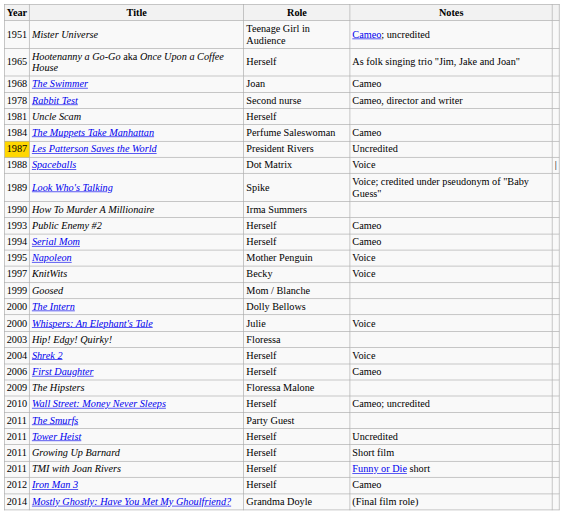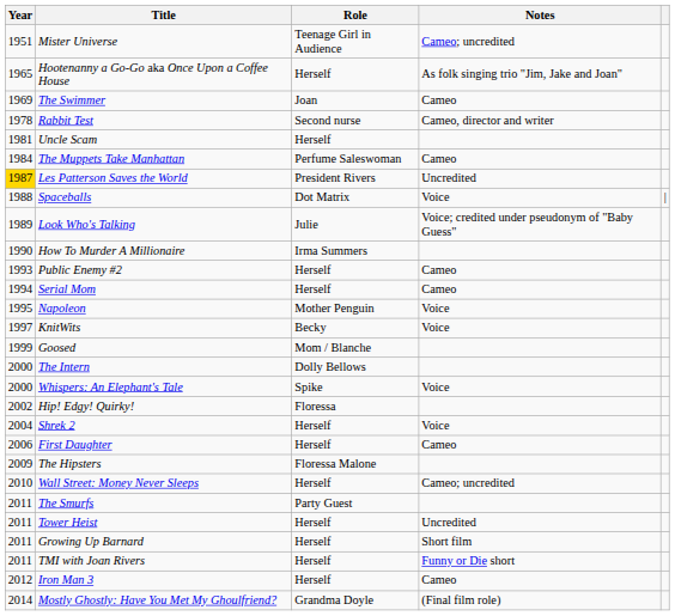 <table class="wikitable sortable">
 <tr>
 <th>Year</th>
 <th>Title</th>
 <th>Role</th>
 <th>Notes</th>
 <th class="unsortable"></th>
 </tr>
 <tr>
 <td>1951</td>
 <td><em>Mister Universe</em></td>
 <td>Teenage Girl in Audience</td>
 <td><a href='#'>Cameo</a>; uncredited</td>
 <td align=center></td>
 </tr>
 <tr>
 <td>1965</td>
 <td><em>Hootenanny a Go-Go</em> aka <em>Once Upon a Coffee House</em></td>
 <td>Herself</td>
 <td>As folk singing trio "Jim, Jake and Joan"</td>
 <td align=center></td>
 </tr>
 <tr>
-<td>1968</td>
+<td>1969</td>
 <td><em><a href='#'>The Swimmer</a></em></td>
 <td>Joan</td>
 <td>Cameo</td>
 <td align=center></td>
 </tr>
 <tr>
 <td>1978</td>
 <td><em><a href='#'>Rabbit Test</a></em></td>
 <td>Second nurse</td>
 <td>Cameo, director and writer</td>
 <td align=center></td>
 </tr>
 <tr>
 <td>1981</td>
 <td><em>Uncle Scam</em></td>
 <td>Herself</td>
 <td></td>
 <td align=center></td>
 </tr>
 <tr>
 <td>1984</td>
 <td><em><a href='#'>The Muppets Take Manhattan</a></em></td>
 <td>Perfume Saleswoman</td>
 <td>Cameo</td>
 <td align=center></td>
 </tr>
 <tr>
 <td style="background: gold;">1987</td>
 <td><em><a href='#'>Les Patterson Saves the World</a></em></td>
 <td>President Rivers</td>
 <td>Uncredited</td>
 <td align=center></td>
 </tr>
 <tr>
 <td>1988</td>
 <td><em><a href='#'>Spaceballs</a></em></td>
 <td>Dot Matrix</td>
 <td>Voice</td>
 <td align=center>|</td>
 </tr>
 <tr>
 <td>1989</td>
 <td><em><a href='#'>Look Who's Talking</a></em></td>
-<td>Spike</td>
+<td>Julie</td>
 <td>Voice; credited under pseudonym of "Baby Guess"</td>
 <td align=center></td>
 </tr>
 <tr>
 <td>1990</td>
 <td><em>How To Murder A Millionaire</em></td>
 <td>Irma Summers</td>
 <td align=center></td>
 <td align=center></td>
 </tr>
 <tr>
 <td>1993</td>
 <td><em>Public Enemy #2</em></td>
 <td>Herself</td>
 <td>Cameo</td>
 <td align=center></td>
 </tr>
 <tr>
 <td>1994</td>
 <td><em><a href='#'>Serial Mom</a></em></td>
 <td>Herself</td>
 <td>Cameo</td>
 <td align=center></td>
 </tr>
 <tr>
 <td>1995</td>
 <td><em><a href='#'>Napoleon</a></em></td>
 <td>Mother Penguin</td>
 <td>Voice</td>
 <td align=center></td>
 </tr>
 <tr>
 <td>1997</td>
 <td><em>KnitWits</em></td>
 <td>Becky</td>
 <td>Voice</td>
 <td Animated short align=center></td>
 </tr>
 <tr>
 <td>1999</td>
 <td><em>Goosed</em></td>
 <td>Mom / Blanche</td>
 <td></td>
 <td align=center></td>
 </tr>
 <tr>
 <td>2000</td>
 <td><em><a href='#'>The Intern</a></em></td>
 <td>Dolly Bellows</td>
 <td></td>
 <td align=center></td>
 </tr>
 <tr>
 <td>2000</td>
 <td><em><a href='#'>Whispers: An Elephant's Tale</a></em></td>
-<td>Julie</td>
+<td>Spike</td>
 <td>Voice</td>
 <td align=center></td>
 </tr>
 <tr>
-<td>2003</td>
+<td>2002</td>
 <td><em>Hip! Edgy! Quirky!</em></td>
 <td>Floressa</td>
 <td></td>
 <td align=center></td>
 </tr>
 <tr>
 <td>2004</td>
 <td><em><a href='#'>Shrek 2</a></em></td>
 <td>Herself</td>
 <td>Voice</td>
 <td align=center></td>
 </tr>
 <tr>
 <td>2006</td>
 <td><em><a href='#'>First Daughter</a></em></td>
 <td>Herself</td>
 <td>Cameo</td>
 <td align=center></td>
 </tr>
 <tr>
 <td>2009</td>
 <td><em>The Hipsters</em></td>
 <td>Floressa Malone</td>
 <td></td>
 <td align=center></td>
 </tr>
 <tr>
 <td>2010</td>
 <td><em><a href='#'>Wall Street: Money Never Sleeps</a></em></td>
 <td>Herself</td>
 <td>Cameo; uncredited</td>
 <td align=center></td>
 </tr>
 <tr>
 <td>2011</td>
 <td><em><a href='#'>The Smurfs</a></em></td>
 <td>Party Guest</td>
 <td></td>
 <td align=center></td>
 </tr>
 <tr>
 <td>2011</td>
 <td><em><a href='#'>Tower Heist</a></em></td>
 <td>Herself</td>
 <td>Uncredited</td>
 <td align=center></td>
 </tr>
 <tr>
 <td>2011</td>
 <td><em>Growing Up Barnard</em></td>
 <td>Herself</td>
 <td>Short film</td>
 <td align=center></td>
 </tr>
 <tr>
 <td>2011</td>
 <td><em>TMI with Joan Rivers</em></td>
 <td>Herself</td>
 <td><a href='#'>Funny or Die</a> short</td>
 <td align=center></td>
 </tr>
 <tr>
 <td>2012</td>
 <td><em><a href='#'>Iron Man 3</a></em></td>
 <td>Herself</td>
 <td>Cameo</td>
 <td align=center></td>
 </tr>
 <tr>
 <td>2014</td>
 <td><em><a href='#'>Mostly Ghostly: Have You Met My Ghoulfriend?</a></em></td>
 <td>Grandma Doyle</td>
 <td>(Final film role)</td>
 <td align=center></td>
 </tr>
 </table>
